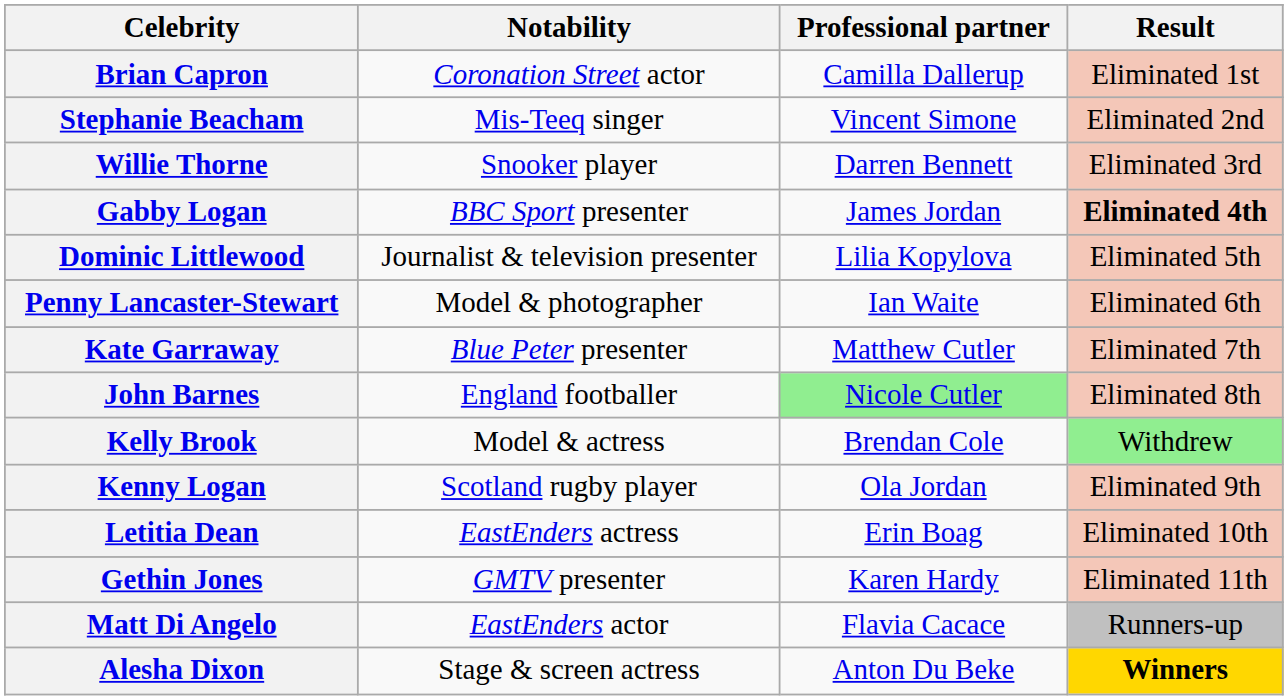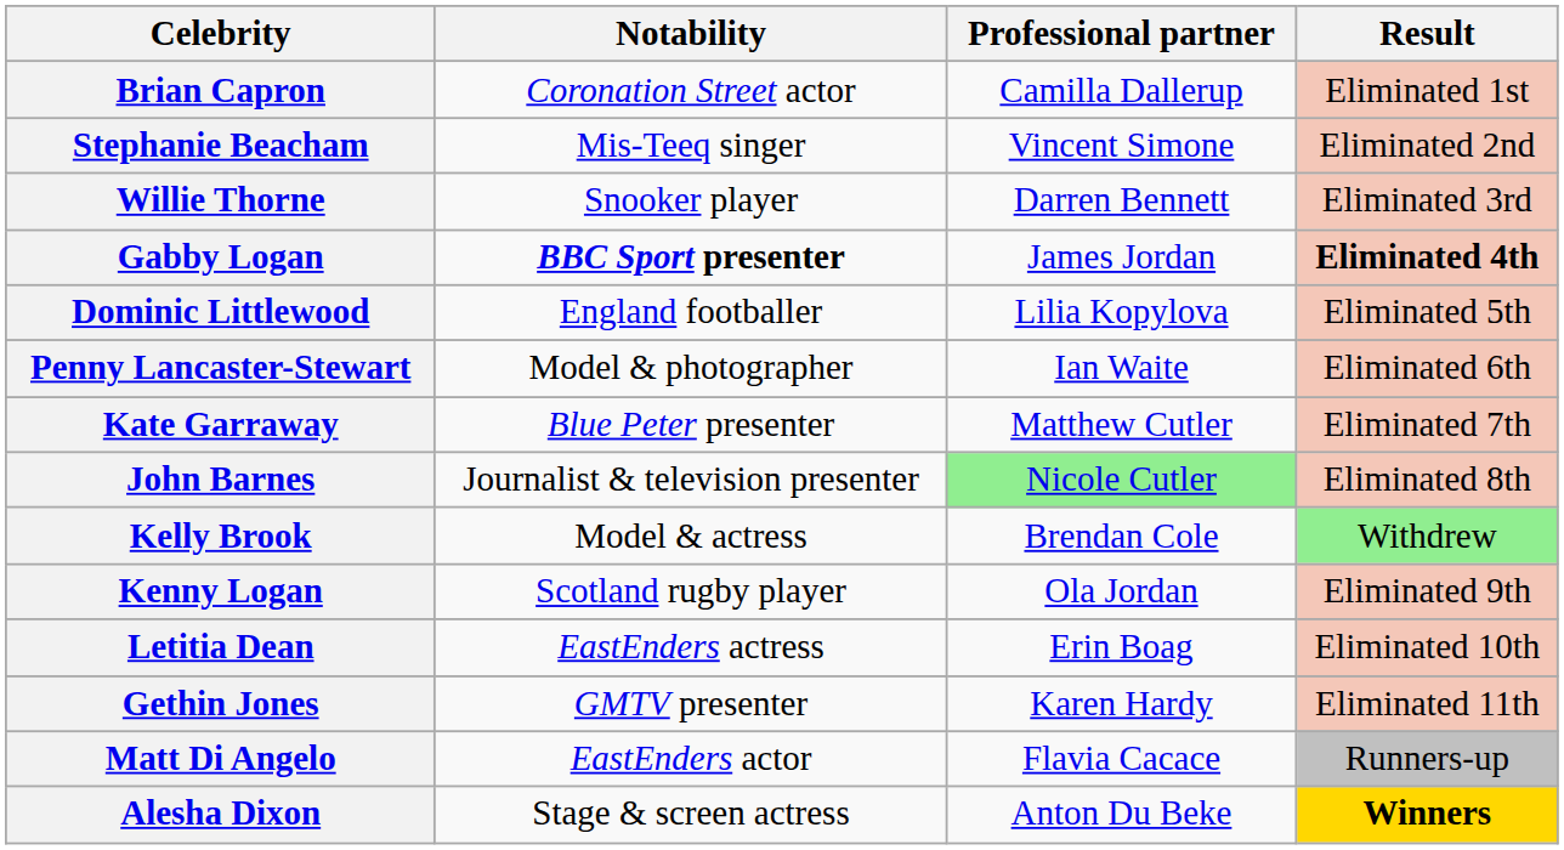 <table class="wikitable sortable" style="text-align:center; width:80%">
 <tr>
 <th scope="col">Celebrity</th>
 <th scope="col" class="unsortable">Notability</th>
 <th scope="col">Professional partner</th>
 <th scope="col">Result</th>
 </tr>
 <tr>
 <th scope="row"><a href='#'>Brian Capron</a></th>
 <td><em><a href='#'>Coronation Street</a></em> actor</td>
 <td><a href='#'>Camilla Dallerup</a></td>
 <td bgcolor="f4c7b8">Eliminated 1st</td>
 </tr>
 <tr>
 <th scope="row"><a href='#'>Stephanie Beacham</a></th>
 <td><a href='#'>Mis-Teeq</a> singer</td>
 <td><a href='#'>Vincent Simone</a></td>
 <td bgcolor="f4c7b8">Eliminated 2nd</td>
 </tr>
 <tr>
 <th scope="row"><a href='#'>Willie Thorne</a></th>
 <td><a href='#'>Snooker</a> player</td>
 <td><a href='#'>Darren Bennett</a></td>
 <td bgcolor="f4c7b8">Eliminated 3rd</td>
 </tr>
 <tr>
 <th scope="row"><a href='#'>Gabby Logan</a></th>
-<td><em><a href='#'>BBC Sport</a></em> presenter</td>
+<td><strong><em><a href='#'>BBC Sport</a></em> presenter</strong></td>
 <td><a href='#'>James Jordan</a></td>
 <td bgcolor="f4c7b8"><strong>Eliminated 4th</strong></td>
 </tr>
 <tr>
 <th scope="row"><a href='#'>Dominic Littlewood</a></th>
-<td>Journalist & television presenter</td>
+<td><a href='#'>England</a> footballer</td>
 <td><a href='#'>Lilia Kopylova</a></td>
 <td bgcolor="f4c7b8">Eliminated 5th</td>
 </tr>
 <tr>
 <th scope="row"><a href='#'>Penny Lancaster-Stewart</a></th>
 <td>Model & photographer</td>
 <td><a href='#'>Ian Waite</a></td>
 <td bgcolor="f4c7b8">Eliminated 6th</td>
 </tr>
 <tr>
 <th scope="row"><a href='#'>Kate Garraway</a></th>
 <td><em><a href='#'>Blue Peter</a></em> presenter</td>
 <td><a href='#'>Matthew Cutler</a></td>
 <td bgcolor="f4c7b8">Eliminated 7th</td>
 </tr>
 <tr>
 <th scope="row"><a href='#'>John Barnes</a></th>
-<td><a href='#'>England</a> footballer</td>
+<td>Journalist & television presenter</td>
 <td style="background: lightgreen;"><a href='#'>Nicole Cutler</a></td>
 <td bgcolor="f4c7b8">Eliminated 8th</td>
 </tr>
 <tr>
 <th scope="row"><a href='#'>Kelly Brook</a></th>
 <td>Model & actress</td>
 <td><a href='#'>Brendan Cole</a></td>
 <td bgcolor="lightgreen">Withdrew</td>
 </tr>
 <tr>
 <th scope="row"><a href='#'>Kenny Logan</a></th>
 <td><a href='#'>Scotland</a> rugby player</td>
 <td><a href='#'>Ola Jordan</a></td>
 <td bgcolor="f4c7b8">Eliminated 9th</td>
 </tr>
 <tr>
 <th scope="row"><a href='#'>Letitia Dean</a></th>
 <td><em><a href='#'>EastEnders</a></em> actress</td>
 <td><a href='#'>Erin Boag</a></td>
 <td bgcolor="f4c7b8">Eliminated 10th</td>
 </tr>
 <tr>
 <th scope="row"><a href='#'>Gethin Jones</a></th>
 <td><em><a href='#'>GMTV</a></em> presenter</td>
 <td><a href='#'>Karen Hardy</a></td>
 <td bgcolor="f4c7b8">Eliminated 11th</td>
 </tr>
 <tr>
 <th scope="row"><a href='#'>Matt Di Angelo</a></th>
 <td><em><a href='#'>EastEnders</a></em> actor</td>
 <td><a href='#'>Flavia Cacace</a></td>
 <td bgcolor="silver">Runners-up</td>
 </tr>
 <tr>
 <th scope="row"><a href='#'>Alesha Dixon</a></th>
 <td>Stage & screen actress</td>
 <td><a href='#'>Anton Du Beke</a></td>
 <td bgcolor="gold"><strong>Winners</strong></td>
 </tr>
 </table>
